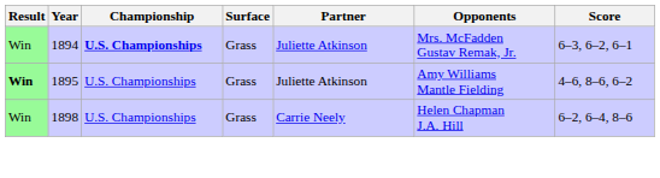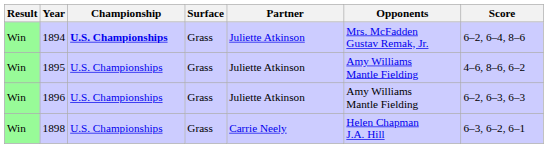 <table class="sortable wikitable">
 <tr>
 <th style="width:40px">Result</th>
 <th style="width:30px">Year</th>
 <th style="width:160px">Championship</th>
 <th style="width:50px">Surface</th>
 <th style="width:160px">Partner</th>
 <th style="width:160px">Opponents</th>
 <th style="width:110px" class="unsortable">Score</th>
 </tr>
 <tr style="background:#ccf;">
 <td style="background:#98fb98;">Win</td>
 <td>1894</td>
 <td><strong><a href='#'>U.S. Championships</a></strong></td>
 <td>Grass</td>
 <td> <a href='#'>Juliette Atkinson</a></td>
 <td> <a href='#'>Mrs. McFadden</a><br> <a href='#'>Gustav Remak, Jr.</a></td>
-<td>6–3, 6–2, 6–1</td>
+<td>6–2, 6–4, 8–6</td>
 </tr>
 <tr style="background:#ccf;">
-<td style="background:#98fb98;"><strong>Win</strong></td>
+<td style="background:#98fb98;">Win</td>
 <td>1895</td>
 <td><a href='#'>U.S. Championships</a></td>
 <td>Grass</td>
 <td> Juliette Atkinson</td>
 <td> <a href='#'> Amy Williams</a><br> <a href='#'>Mantle Fielding</a></td>
 <td>4–6, 8–6, 6–2</td>
 </tr>
 <tr style="background:#ccf;">
 <td style="background:#98fb98;">Win</td>
+<td>1896</td>
+<td><a href='#'>U.S. Championships</a></td>
+<td>Grass</td>
+<td> Juliette Atkinson</td>
+<td> Amy Williams<br> Mantle Fielding</td>
+<td>6–2, 6–3, 6–3</td>
+</tr>
+<tr style="background:#ccf;">
+<td style="background:#98fb98;">Win</td>
 <td>1898</td>
 <td><a href='#'>U.S. Championships</a></td>
 <td>Grass</td>
 <td> <a href='#'>Carrie Neely</a></td>
 <td> <a href='#'>Helen Chapman</a><br> <a href='#'>J.A. Hill</a></td>
-<td>6–2, 6–4, 8–6</td>
+<td>6–3, 6–2, 6–1</td>
 </tr>
 </table>
